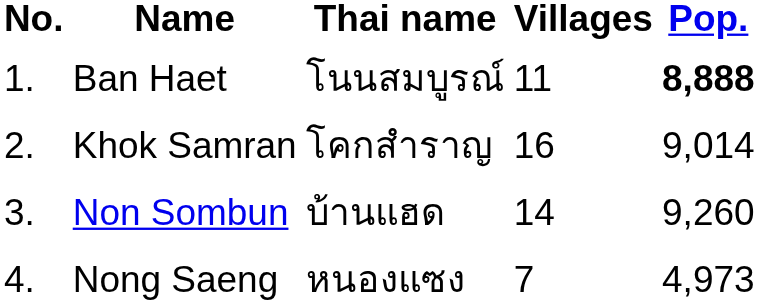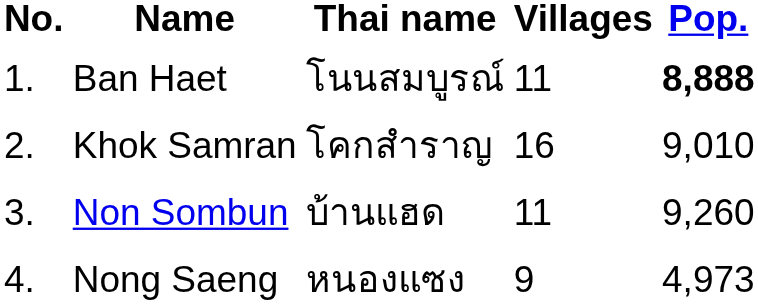 <table>
 <tr>
 <th>No.</th>
 <th>Name</th>
 <th>Thai name</th>
 <th>Villages</th>
 <th><a href='#'>Pop.</a></th>
 </tr>
 <tr>
 <td>1.</td>
 <td>Ban Haet</td>
 <td>โนนสมบูรณ์</td>
 <td>11</td>
 <td><strong>8,888</strong></td>
 <td></td>
 </tr>
 <tr>
 <td>2.</td>
 <td>Khok Samran</td>
 <td>โคกสำราญ</td>
 <td>16</td>
-<td>9,014</td>
+<td>9,010</td>
 <td></td>
 </tr>
 <tr>
 <td>3.</td>
 <td><a href='#'>Non Sombun</a></td>
 <td>บ้านแฮด</td>
-<td>14</td>
+<td>11</td>
 <td>9,260</td>
 <td></td>
 </tr>
 <tr>
 <td>4.</td>
 <td>Nong Saeng</td>
 <td>หนองแซง</td>
-<td>7</td>
+<td>9</td>
 <td>4,973</td>
 <td></td>
 </tr>
 </table>
